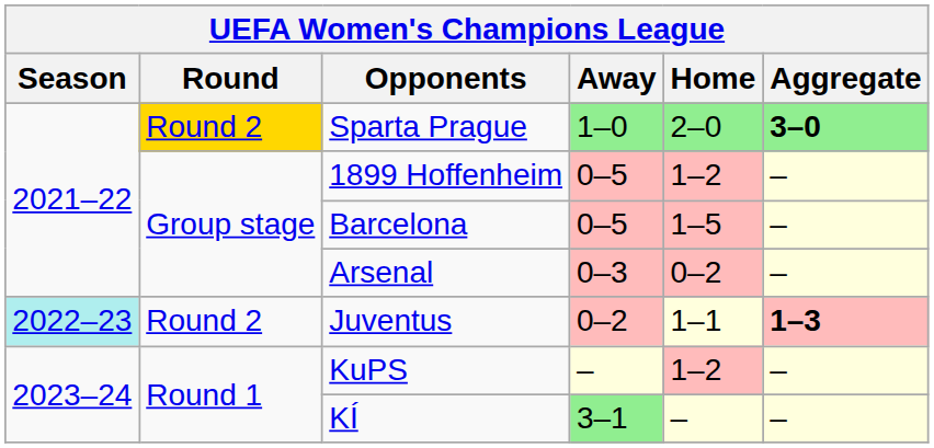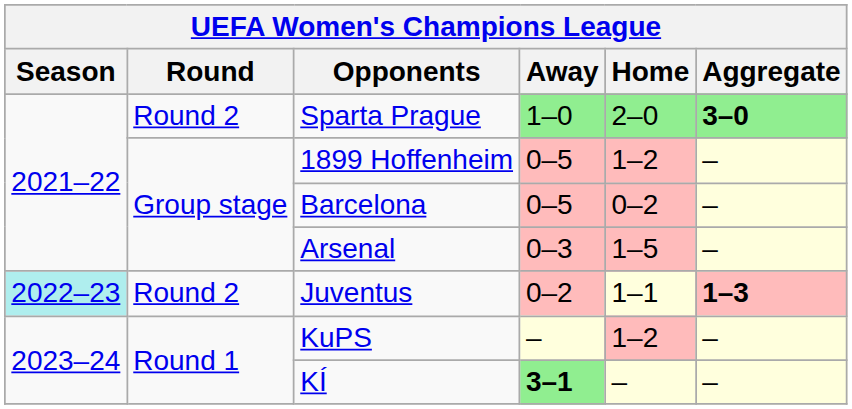 <table class="wikitable">
 <tr>
 <th colspan=6><a href='#'>UEFA Women's Champions League</a></th>
 </tr>
 <tr>
 <th>Season</th>
 <th>Round</th>
 <th>Opponents</th>
 <th>Away</th>
 <th>Home</th>
 <th>Aggregate</th>
 </tr>
 <tr>
 <td rowspan="4"><a href='#'>2021–22</a></td>
-<td style="background: gold;"><a href='#'>Round 2</a></td>
+<td><a href='#'>Round 2</a></td>
 <td> <a href='#'>Sparta Prague</a></td>
 <td bgcolor=lightgreen>1–0</td>
 <td bgcolor=lightgreen>2–0</td>
 <td bgcolor=lightgreen><strong>3–0</strong></td>
 </tr>
 <tr>
 <td rowspan=3><a href='#'>Group stage</a></td>
 <td> <a href='#'>1899 Hoffenheim</a></td>
 <td bgcolor=#ffbbbb>0–5</td>
 <td bgcolor=#ffbbbb>1–2</td>
 <td bgcolor="#ffffdd">–</td>
 </tr>
 <tr>
 <td> <a href='#'>Barcelona</a></td>
 <td bgcolor=#ffbbbb>0–5</td>
-<td bgcolor=#ffbbbb>1–5</td>
+<td bgcolor=#ffbbbb>0–2</td>
 <td bgcolor="#ffffdd">–</td>
 </tr>
 <tr>
 <td> <a href='#'>Arsenal</a></td>
 <td bgcolor=#ffbbbb>0–3</td>
-<td bgcolor=#ffbbbb>0–2</td>
+<td bgcolor=#ffbbbb>1–5</td>
 <td bgcolor="#ffffdd">–</td>
 </tr>
 <tr>
 <td style="background: paleturquoise;"><a href='#'>2022–23</a></td>
 <td><a href='#'>Round 2</a></td>
 <td> <a href='#'>Juventus</a></td>
 <td bgcolor="#ffbbbb">0–2</td>
 <td bgcolor="#ffffdd">1–1</td>
 <td bgcolor="#ffbbbb"><strong>1–3</strong></td>
 </tr>
 <tr>
 <td rowspan="2"><a href='#'>2023–24</a></td>
 <td rowspan="2"><a href='#'>Round 1</a></td>
 <td> <a href='#'>KuPS</a></td>
 <td bgcolor="#ffffdd">–</td>
 <td bgcolor="#ffbbbb">1–2</td>
 <td bgcolor="#ffffdd">–</td>
 </tr>
 <tr>
 <td> <a href='#'>KÍ</a></td>
-<td bgcolor="lightgreen">3–1</td>
+<td bgcolor="lightgreen"><strong>3–1</strong></td>
 <td bgcolor="#ffffdd">–</td>
 <td bgcolor="#ffffdd">–</td>
 </tr>
 </table>
